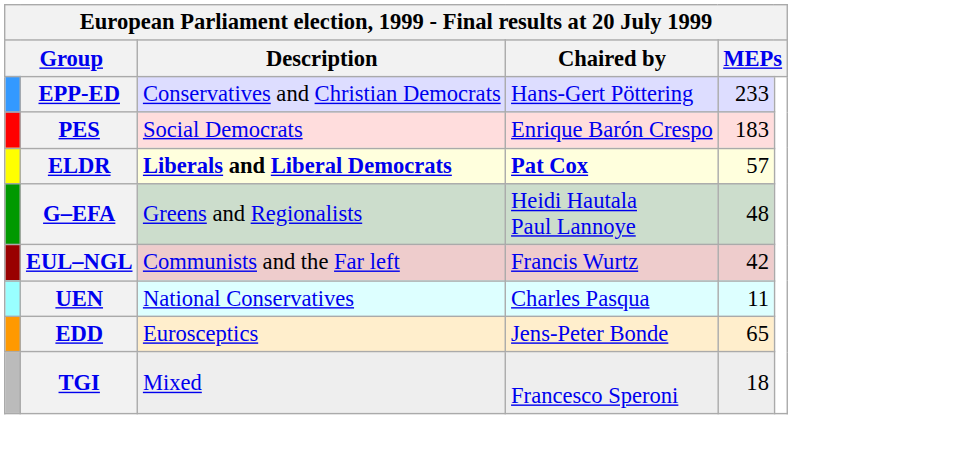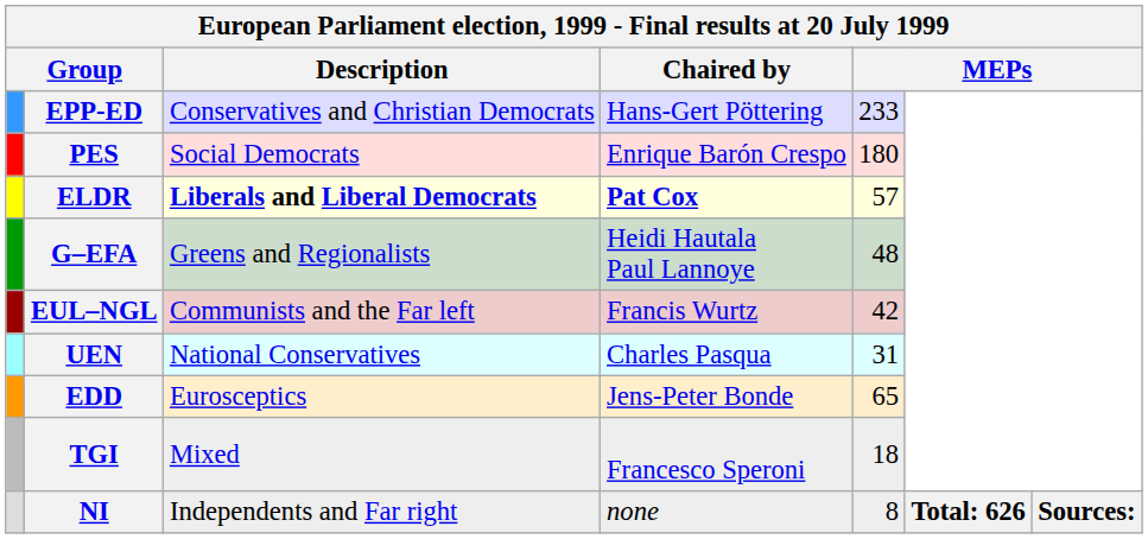 <table class="wikitable">
 <tr>
 <th colspan="7">European Parliament election, 1999 - Final results at 20 July 1999</th>
 </tr>
 <tr>
 <th colspan="2"><a href='#'>Group</a></th>
 <th>Description</th>
 <th>Chaired by</th>
 <th colspan=3><a href='#'>MEPs</a></th>
 </tr>
 <tr>
 <th style="background-color:#3399FF; width: 3px;"> </th>
 <th><a href='#'>EPP-ED</a></th>
 <td style="background-color:#DDDDFF;"><a href='#'>Conservatives</a> and <a href='#'>Christian Democrats</a></td>
 <td style="background-color:#DDDDFF;"><a href='#'>Hans-Gert Pöttering</a></td>
 <td style="background-color:#DDDDFF;text-align:right;">233</td>
 <td rowspan="8" colspan="2" style="text-align:center;vertical-align:middle;background:#ffffff"></td>
 </tr>
 <tr>
 <th style="background-color:#FF0000; width: 3px;"> </th>
 <th><a href='#'>PES</a></th>
 <td style="background-color:#FFDDDD;"><a href='#'>Social Democrats</a></td>
 <td style="background-color:#FFDDDD;"><a href='#'>Enrique Barón Crespo</a></td>
-<td style="background-color:#FFDDDD;text-align:right;">183</td>
+<td style="background-color:#FFDDDD;text-align:right;">180</td>
 </tr>
 <tr>
 <th style="background-color:#FFFF00; width: 3px;"> </th>
 <th><a href='#'>ELDR</a></th>
 <td style="background-color:#FFFFDD;"><strong><a href='#'>Liberals</a> and <a href='#'>Liberal Democrats</a></strong></td>
 <td style="background-color:#FFFFDD;"><strong><a href='#'>Pat Cox</a></strong></td>
 <td style="background-color:#FFFFDD;text-align:right;">57</td>
 </tr>
 <tr>
 <th style="background-color:#009900; width: 3px;"> </th>
 <th><a href='#'>G–EFA</a></th>
 <td style="background-color:#CCDDCC;"><a href='#'>Greens</a> and <a href='#'>Regionalists</a></td>
 <td style="background-color:#CCDDCC;"><a href='#'>Heidi Hautala</a><br><a href='#'>Paul Lannoye</a></td>
 <td style="background-color:#CCDDCC;text-align:right;">48</td>
 </tr>
 <tr>
 <th style="background-color:#990000; width: 3px;"> </th>
 <th><a href='#'>EUL–NGL</a></th>
 <td style="background-color:#EECCCC;"><a href='#'>Communists</a> and the <a href='#'>Far left</a></td>
 <td style="background-color:#EECCCC;"><a href='#'>Francis Wurtz</a></td>
 <td style="background-color:#EECCCC;text-align:right;">42</td>
 </tr>
 <tr>
 <th style="background-color:#99FFFF; width: 3px;"> </th>
 <th><a href='#'>UEN</a></th>
 <td style="background-color:#DDFFFF;"><a href='#'>National Conservatives</a></td>
 <td style="background-color:#DDFFFF;"><a href='#'>Charles Pasqua</a></td>
-<td style="background-color:#DDFFFF;text-align:right;">11</td>
+<td style="background-color:#DDFFFF;text-align:right;">31</td>
 </tr>
 <tr>
 <th style="background-color:#FF9900; width: 3px;"> </th>
 <th><a href='#'>EDD</a></th>
 <td style="background-color:#FFEECC;"><a href='#'>Eurosceptics</a></td>
 <td style="background-color:#FFEECC;"><a href='#'>Jens-Peter Bonde</a></td>
 <td style="background-color:#FFEECC;text-align:right;">65</td>
 </tr>
 <tr>
 <th style="background-color:#BBBBBB; width: 3px;"> </th>
 <th><a href='#'>TGI</a></th>
 <td style="background-color:#EEEEEE;"><a href='#'>Mixed</a></td>
 <td style="background-color:#EEEEEE;"><br><a href='#'>Francesco Speroni</a></td>
 <td style="background-color:#EEEEEE;text-align:right;">18</td>
 </tr>
+<tr>
+<th style="background-color:#DDDDDD; width: 3px;"> </th>
+<th><a href='#'>NI</a></th>
+<td style="background-color:#EEEEEE;">Independents and <a href='#'>Far right</a></td>
+<td style="background-color:#EEEEEE;"><em>none</em></td>
+<td style="background-color:#EEEEEE;text-align:right;">8</td>
+<th>Total: 626</th>
+<th>Sources:    </th>
+</tr>
 </table>
